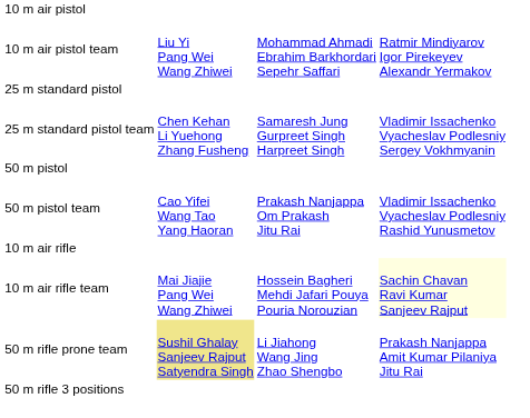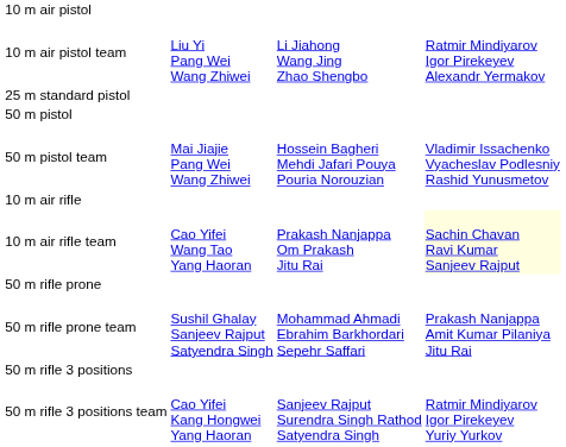 <table>
 <tr>
 <td>10 m air pistol</td>
 <td></td>
 <td></td>
 <td></td>
 </tr>
 <tr>
 <td>10 m air pistol team</td>
 <td><br><a href='#'>Liu Yi</a><br><a href='#'>Pang Wei</a><br><a href='#'>Wang Zhiwei</a></td>
-<td><br><a href='#'>Mohammad Ahmadi</a><br><a href='#'>Ebrahim Barkhordari</a><br><a href='#'>Sepehr Saffari</a></td>
+<td><br><a href='#'>Li Jiahong</a><br><a href='#'>Wang Jing</a><br><a href='#'>Zhao Shengbo</a></td>
 <td><br><a href='#'>Ratmir Mindiyarov</a><br><a href='#'>Igor Pirekeyev</a><br><a href='#'>Alexandr Yermakov</a></td>
 </tr>
 <tr>
 <td>25 m standard pistol</td>
 <td></td>
 <td></td>
 <td></td>
 </tr>
 <tr>
-<td>25 m standard pistol team</td>
-<td><br><a href='#'>Chen Kehan</a><br><a href='#'>Li Yuehong</a><br><a href='#'>Zhang Fusheng</a></td>
-<td><br><a href='#'>Samaresh Jung</a><br><a href='#'>Gurpreet Singh</a><br><a href='#'>Harpreet Singh</a></td>
-<td><br><a href='#'>Vladimir Issachenko</a><br><a href='#'>Vyacheslav Podlesniy</a><br><a href='#'>Sergey Vokhmyanin</a></td>
-</tr>
-<tr>
 <td>50 m pistol</td>
 <td></td>
 <td></td>
 <td></td>
 </tr>
 <tr>
 <td>50 m pistol team</td>
-<td><br><a href='#'>Cao Yifei</a><br><a href='#'>Wang Tao</a><br><a href='#'>Yang Haoran</a></td>
-<td><br><a href='#'>Prakash Nanjappa</a><br><a href='#'>Om Prakash</a><br><a href='#'>Jitu Rai</a></td>
+<td><br><a href='#'>Mai Jiajie</a><br><a href='#'>Pang Wei</a><br><a href='#'>Wang Zhiwei</a></td>
+<td><br><a href='#'>Hossein Bagheri</a><br><a href='#'>Mehdi Jafari Pouya</a><br><a href='#'>Pouria Norouzian</a></td>
 <td><br><a href='#'>Vladimir Issachenko</a><br><a href='#'>Vyacheslav Podlesniy</a><br><a href='#'>Rashid Yunusmetov</a></td>
 </tr>
 <tr>
 <td>10 m air rifle</td>
 <td></td>
 <td></td>
 <td></td>
 </tr>
 <tr>
 <td>10 m air rifle team</td>
-<td><br><a href='#'>Mai Jiajie</a><br><a href='#'>Pang Wei</a><br><a href='#'>Wang Zhiwei</a></td>
-<td><br><a href='#'>Hossein Bagheri</a><br><a href='#'>Mehdi Jafari Pouya</a><br><a href='#'>Pouria Norouzian</a></td>
+<td><br><a href='#'>Cao Yifei</a><br><a href='#'>Wang Tao</a><br><a href='#'>Yang Haoran</a></td>
+<td><br><a href='#'>Prakash Nanjappa</a><br><a href='#'>Om Prakash</a><br><a href='#'>Jitu Rai</a></td>
 <td style="background: lightyellow;"><br><a href='#'>Sachin Chavan</a><br><a href='#'>Ravi Kumar</a><br><a href='#'>Sanjeev Rajput</a></td>
 </tr>
 <tr>
+<td>50 m rifle prone</td>
+<td></td>
+<td></td>
+<td></td>
+</tr>
+<tr>
 <td>50 m rifle prone team</td>
-<td style="background: khaki;"><br><a href='#'>Sushil Ghalay</a><br><a href='#'>Sanjeev Rajput</a><br><a href='#'>Satyendra Singh</a></td>
-<td><br><a href='#'>Li Jiahong</a><br><a href='#'>Wang Jing</a><br><a href='#'>Zhao Shengbo</a></td>
+<td><br><a href='#'>Sushil Ghalay</a><br><a href='#'>Sanjeev Rajput</a><br><a href='#'>Satyendra Singh</a></td>
+<td><br><a href='#'>Mohammad Ahmadi</a><br><a href='#'>Ebrahim Barkhordari</a><br><a href='#'>Sepehr Saffari</a></td>
 <td><br><a href='#'>Prakash Nanjappa</a><br><a href='#'>Amit Kumar Pilaniya</a><br><a href='#'>Jitu Rai</a></td>
 </tr>
 <tr>
 <td>50 m rifle 3 positions</td>
 <td></td>
 <td></td>
 <td></td>
 </tr>
+<tr>
+<td>50 m rifle 3 positions team</td>
+<td><br><a href='#'>Cao Yifei</a><br><a href='#'>Kang Hongwei</a><br><a href='#'>Yang Haoran</a></td>
+<td><br><a href='#'>Sanjeev Rajput</a><br><a href='#'>Surendra Singh Rathod</a><br><a href='#'>Satyendra Singh</a></td>
+<td><br><a href='#'>Ratmir Mindiyarov</a><br><a href='#'>Igor Pirekeyev</a><br><a href='#'>Yuriy Yurkov</a></td>
+</tr>
 </table>
